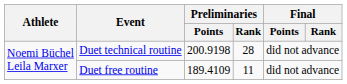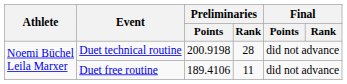 <table class="wikitable" style="text-align:center; font-size:90%;">
 <tr>
 <th rowspan="2">Athlete</th>
 <th rowspan="2">Event</th>
 <th colspan="2">Preliminaries</th>
 <th colspan="2">Final</th>
 </tr>
 <tr style="font-size:95%">
 <th>Points</th>
 <th>Rank</th>
 <th>Points</th>
 <th>Rank</th>
 </tr>
 <tr>
 <td align=left rowspan=2><a href='#'>Noemi Büchel</a><br> <a href='#'>Leila Marxer</a></td>
 <td align=left><a href='#'>Duet technical routine</a></td>
 <td>200.9198</td>
 <td>28</td>
 <td colspan=2>did not advance</td>
 </tr>
 <tr>
 <td align=left><a href='#'>Duet free routine</a></td>
-<td>189.4109</td>
+<td>189.4106</td>
 <td>11</td>
 <td colspan=2>did not advance</td>
 </tr>
 </table>
